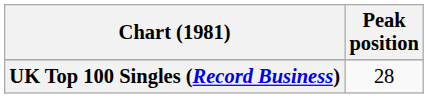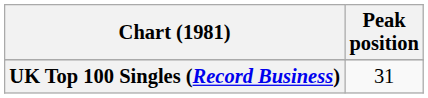 <table class="wikitable sortable plainrowheaders" style="text-align:center">
 <tr>
 <th>Chart (1981)</th>
 <th>Peak<br>position</th>
 </tr>
 <tr>
 </tr>
 <tr>
 </tr>
 <tr>
 </tr>
 <tr>
 <th scope="row">UK Top 100 Singles (<em><a href='#'>Record Business</a></em>)</th>
-<td style="text-align:center;">28</td>
+<td style="text-align:center;">31</td>
 </tr>
 </table>
